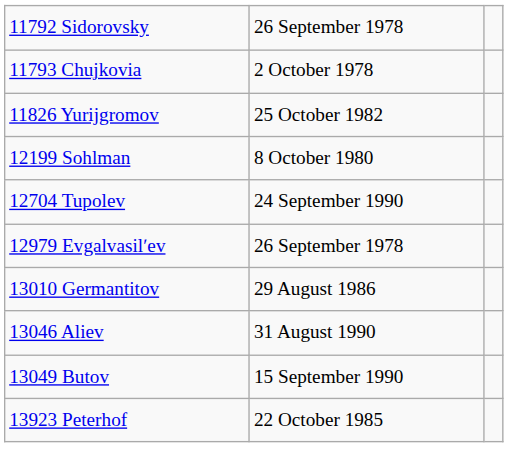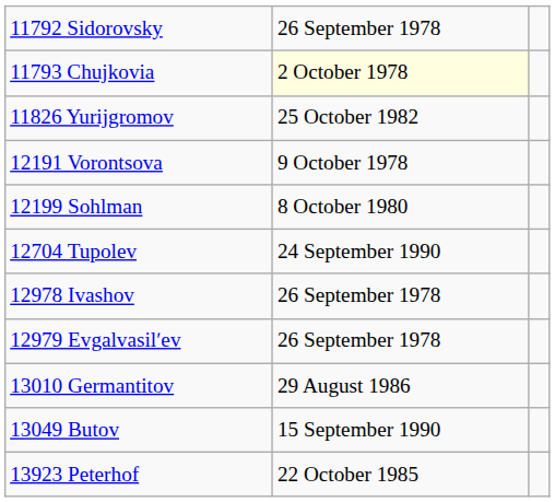 <table class="wikitable" style="font-size: 89%; float: left; width: 26em; margin-right: 1em; line-height: 1.65em; !important; height: 324px;">
 <tr>
 <td><a href='#'>11792 Sidorovsky</a></td>
 <td>26 September 1978</td>
 <td></td>
 </tr>
 <tr>
 <td><a href='#'>11793 Chujkovia</a></td>
-<td>2 October 1978</td>
+<td style="background: lightyellow;">2 October 1978</td>
 <td></td>
 </tr>
 <tr>
 <td><a href='#'>11826 Yurijgromov</a></td>
 <td>25 October 1982</td>
+<td></td>
+</tr>
+<tr>
+<td><a href='#'>12191 Vorontsova</a></td>
+<td>9 October 1978</td>
 <td></td>
 </tr>
 <tr>
 <td><a href='#'>12199 Sohlman</a></td>
 <td>8 October 1980</td>
 <td></td>
 </tr>
 <tr>
 <td><a href='#'>12704 Tupolev</a></td>
 <td>24 September 1990</td>
 <td> </td>
 </tr>
 <tr>
+<td><a href='#'>12978 Ivashov</a></td>
+<td>26 September 1978</td>
+<td></td>
+</tr>
+<tr>
 <td><a href='#'>12979 Evgalvasilʹev</a></td>
 <td>26 September 1978</td>
 <td></td>
 </tr>
 <tr>
 <td><a href='#'>13010 Germantitov</a></td>
 <td>29 August 1986</td>
-<td></td>
-</tr>
-<tr>
-<td><a href='#'>13046 Aliev</a></td>
-<td>31 August 1990</td>
 <td></td>
 </tr>
 <tr>
 <td><a href='#'>13049 Butov</a></td>
 <td>15 September 1990</td>
 <td></td>
 </tr>
 <tr>
 <td><a href='#'>13923 Peterhof</a></td>
 <td>22 October 1985</td>
 <td></td>
 </tr>
 </table>
